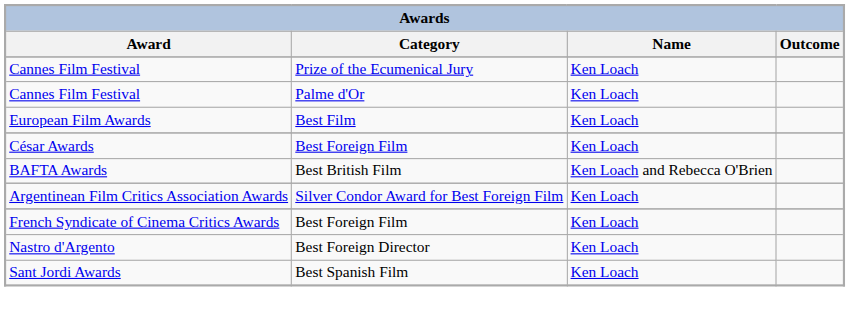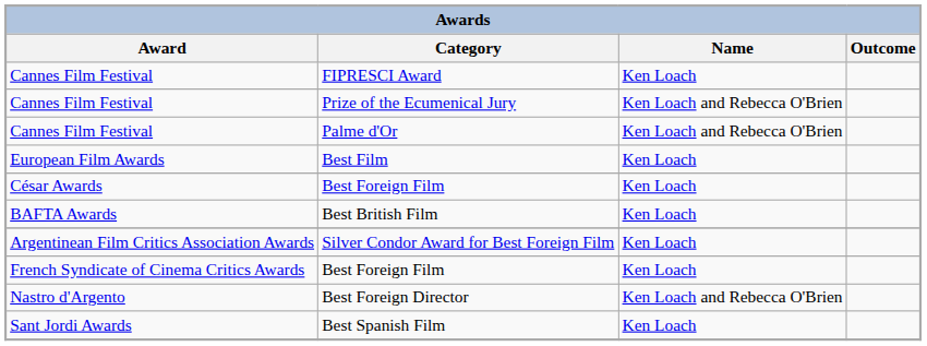 <table class="wikitable" style="border:2px #aaa solid; font-size:90%;">
 <tr style="background:#ccc; text-align:center;">
 <th colspan="4" style="background: LightSteelBlue;">Awards</th>
 </tr>
 <tr style="background:#ccc; text-align:center;">
 <th>Award</th>
 <th>Category</th>
 <th>Name</th>
 <th>Outcome</th>
 </tr>
 <tr>
+<td rowspan=1><a href='#'>Cannes Film Festival</a></td>
+<td><a href='#'>FIPRESCI Award</a></td>
+<td><a href='#'>Ken Loach</a></td>
+<td></td>
+</tr>
+<tr>
 </tr>
 <tr>
 <td><a href='#'>Cannes Film Festival</a></td>
 <td><a href='#'>Prize of the Ecumenical Jury</a></td>
-<td><a href='#'>Ken Loach</a></td>
+<td><a href='#'>Ken Loach</a> and Rebecca O'Brien</td>
 <td></td>
 </tr>
 <tr>
 <td><a href='#'>Cannes Film Festival</a></td>
 <td><a href='#'>Palme d'Or</a></td>
-<td><a href='#'>Ken Loach</a></td>
+<td><a href='#'>Ken Loach</a> and Rebecca O'Brien</td>
 <td></td>
 </tr>
 <tr>
 <td rowspan=1><a href='#'>European Film Awards</a></td>
 <td><a href='#'>Best Film</a></td>
 <td><a href='#'>Ken Loach</a></td>
 <td></td>
 </tr>
 <tr>
 </tr>
 <tr>
 <td><a href='#'>César Awards</a></td>
 <td><a href='#'>Best Foreign Film</a></td>
 <td><a href='#'>Ken Loach</a></td>
 <td></td>
 </tr>
 <tr>
 <td rowspan=1><a href='#'>BAFTA Awards</a></td>
 <td>Best British Film</td>
-<td><a href='#'>Ken Loach</a> and Rebecca O'Brien</td>
+<td><a href='#'>Ken Loach</a></td>
 <td></td>
 </tr>
 <tr>
 </tr>
 <tr>
 <td rowspan=1><a href='#'>Argentinean Film Critics Association Awards</a></td>
 <td><a href='#'>Silver Condor Award for Best Foreign Film</a></td>
 <td><a href='#'>Ken Loach</a></td>
 <td></td>
 </tr>
 <tr>
 </tr>
 <tr>
 <td><a href='#'>French Syndicate of Cinema Critics Awards</a></td>
 <td>Best Foreign Film</td>
 <td><a href='#'>Ken Loach</a></td>
 <td></td>
 </tr>
 <tr>
 <td><a href='#'>Nastro d'Argento</a></td>
 <td>Best Foreign Director</td>
-<td><a href='#'>Ken Loach</a></td>
+<td><a href='#'>Ken Loach</a> and Rebecca O'Brien</td>
 <td></td>
 </tr>
 <tr>
 <td><a href='#'>Sant Jordi Awards</a></td>
 <td>Best Spanish Film</td>
 <td><a href='#'>Ken Loach</a></td>
 <td></td>
 </tr>
 </table>
